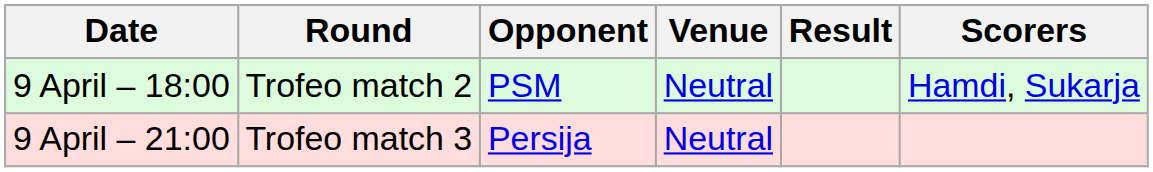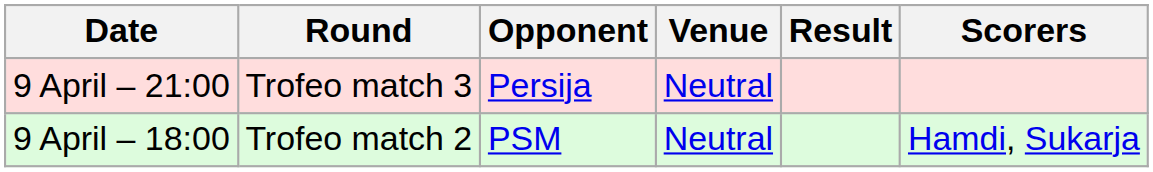 <table class="wikitable">
 <tr>
 <th>Date</th>
 <th>Round</th>
 <th>Opponent</th>
 <th>Venue</th>
 <th>Result</th>
 <th>Scorers</th>
 </tr>
+<tr bgcolor = "#FFDDDD">
+<td>9 April – 21:00</td>
+<td align="center">Trofeo match 3</td>
+<td><a href='#'>Persija</a></td>
+<td><a href='#'>Neutral</a></td>
+<td></td>
+<td></td>
+</tr>
 <tr bgcolor = "#DDFCDD">
 <td>9 April – 18:00</td>
 <td align="center">Trofeo match 2</td>
 <td><a href='#'>PSM</a></td>
 <td><a href='#'>Neutral</a></td>
 <td></td>
 <td><a href='#'>Hamdi</a>, <a href='#'>Sukarja</a></td>
 </tr>
-<tr bgcolor = "#FFDDDD">
-<td>9 April – 21:00</td>
-<td align="center">Trofeo match 3</td>
-<td><a href='#'>Persija</a></td>
-<td><a href='#'>Neutral</a></td>
-<td></td>
-<td></td>
-</tr>
 </table>
